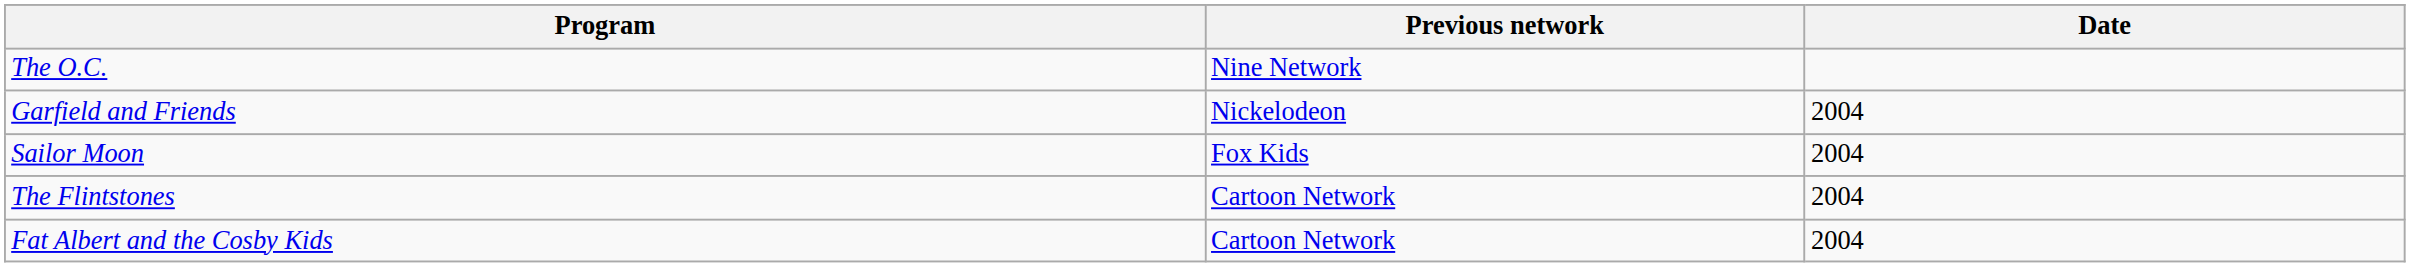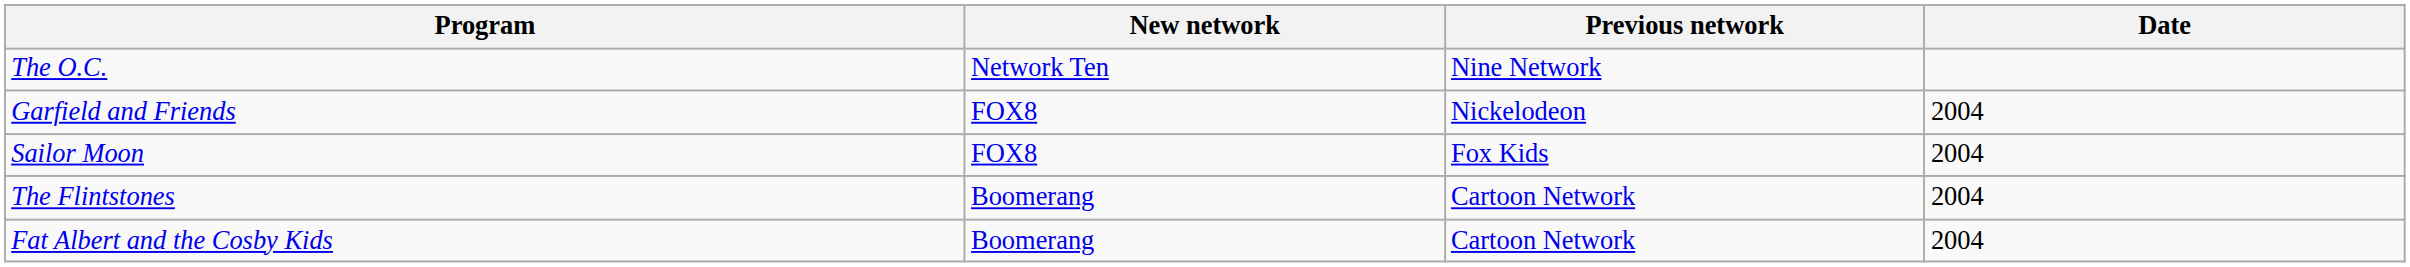 <table class="wikitable sortable" width="100%" style="font-size:87%;">
 <tr bgcolor="#efefef">
 <th width=40%>Program</th>
+<th width=20%>New network</th>
 <th width=20%>Previous network</th>
 <th width=20%>Date</th>
 </tr>
 <tr>
 <td> <em><a href='#'>The O.C.</a></em></td>
+<td><a href='#'>Network Ten</a></td>
 <td><a href='#'>Nine Network</a></td>
 <td></td>
 </tr>
 <tr>
 <td> <em><a href='#'>Garfield and Friends</a></em></td>
+<td><a href='#'>FOX8</a></td>
 <td><a href='#'>Nickelodeon</a></td>
 <td>2004</td>
 </tr>
 <tr>
 <td> <em><a href='#'>Sailor Moon</a></em></td>
+<td><a href='#'>FOX8</a></td>
 <td><a href='#'>Fox Kids</a></td>
 <td>2004</td>
 </tr>
 <tr>
 <td> <em><a href='#'>The Flintstones</a></em></td>
+<td><a href='#'>Boomerang</a></td>
 <td><a href='#'>Cartoon Network</a></td>
 <td>2004</td>
 </tr>
 <tr>
 <td> <em><a href='#'>Fat Albert and the Cosby Kids</a></em></td>
+<td><a href='#'>Boomerang</a></td>
 <td><a href='#'>Cartoon Network</a></td>
 <td>2004</td>
 </tr>
 </table>
